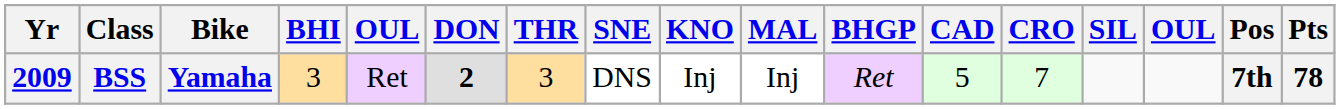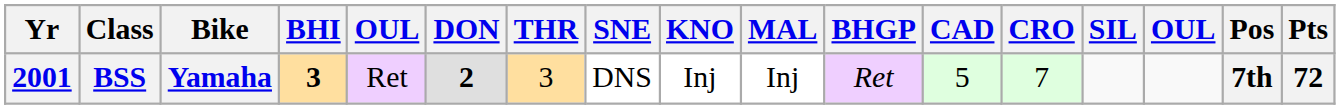 <table class="wikitable" style="font-size: 85%; text-align: center">
 <tr valign="top">
 <th valign="middle">Yr</th>
 <th valign="middle">Class</th>
 <th valign="middle">Bike</th>
 <th><a href='#'>BHI</a><br></th>
 <th><a href='#'>OUL</a><br></th>
 <th><a href='#'>DON</a><br></th>
 <th><a href='#'>THR</a><br></th>
 <th><a href='#'>SNE</a><br></th>
 <th><a href='#'>KNO</a><br></th>
 <th><a href='#'>MAL</a><br></th>
 <th><a href='#'>BHGP</a><br></th>
 <th><a href='#'>CAD</a><br></th>
 <th><a href='#'>CRO</a><br></th>
 <th><a href='#'>SIL</a><br></th>
 <th><a href='#'>OUL</a><br></th>
 <th valign="middle">Pos</th>
 <th valign="middle">Pts</th>
 </tr>
 <tr>
-<th><a href='#'>2009</a></th>
+<th><a href='#'>2001</a></th>
 <th><a href='#'>BSS</a></th>
 <th><a href='#'>Yamaha</a></th>
-<td style="background:#FFDF9F;">3</td>
+<td style="background:#FFDF9F;"><strong>3</strong></td>
 <td style="background:#efcfff;">Ret</td>
 <td style="background:#DFDFDF;"><strong>2</strong></td>
 <td style="background:#FFDF9F;">3</td>
 <td style="background:#FFFFFF;">DNS</td>
 <td style="background:#FFFFFF;">Inj</td>
 <td style="background:#FFFFFF;">Inj</td>
 <td style="background:#efcfff;"><em>Ret</em></td>
 <td style="background:#DFFFDF;">5</td>
 <td style="background:#DFFFDF;">7</td>
 <td></td>
 <td></td>
 <th>7th</th>
-<th>78</th>
+<th>72</th>
 </tr>
 </table>
